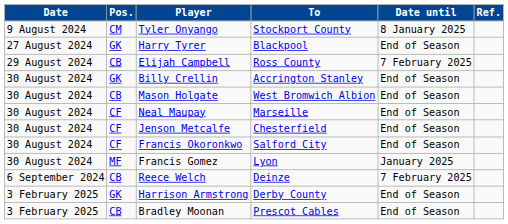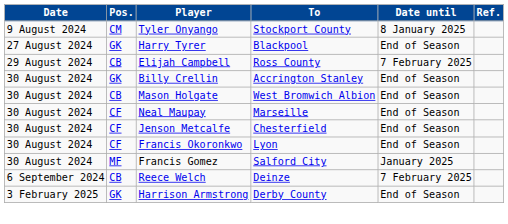 <table class="wikitable plainrowheaders sortable">
 <tr>
 <th style="background:#014593; color:white;">Date</th>
 <th style="background:#014593; color:white;">Pos.</th>
 <th style="background:#014593; color:white;">Player</th>
 <th style="background:#014593; color:white;">To</th>
 <th style="background:#014593; color:white;">Date until</th>
 <th style="background:#014593; color:white;">Ref.</th>
 </tr>
 <tr>
 <td>9 August 2024</td>
 <td><a href='#'>CM</a></td>
 <td> <a href='#'>Tyler Onyango</a></td>
 <td> <a href='#'>Stockport County</a></td>
 <td>8 January 2025</td>
 <td></td>
 </tr>
 <tr>
 <td>27 August 2024</td>
 <td><a href='#'>GK</a></td>
 <td> <a href='#'>Harry Tyrer</a></td>
 <td> <a href='#'>Blackpool</a></td>
 <td>End of Season</td>
 <td></td>
 </tr>
 <tr>
 <td>29 August 2024</td>
 <td><a href='#'>CB</a></td>
 <td> <a href='#'>Elijah Campbell</a></td>
 <td> <a href='#'>Ross County</a></td>
 <td>7 February 2025</td>
 <td></td>
 </tr>
 <tr>
 <td>30 August 2024</td>
 <td><a href='#'>GK</a></td>
 <td> <a href='#'>Billy Crellin</a></td>
 <td> <a href='#'>Accrington Stanley</a></td>
 <td>End of Season</td>
 <td></td>
 </tr>
 <tr>
 <td>30 August 2024</td>
 <td><a href='#'>CB</a></td>
 <td> <a href='#'>Mason Holgate</a></td>
 <td> <a href='#'>West Bromwich Albion</a></td>
 <td>End of Season</td>
 <td></td>
 </tr>
 <tr>
 <td>30 August 2024</td>
 <td><a href='#'>CF</a></td>
 <td> <a href='#'>Neal Maupay</a></td>
 <td> <a href='#'>Marseille</a></td>
 <td>End of Season</td>
 <td></td>
 </tr>
 <tr>
 <td>30 August 2024</td>
 <td><a href='#'>CF</a></td>
 <td> <a href='#'>Jenson Metcalfe</a></td>
 <td> <a href='#'>Chesterfield</a></td>
 <td>End of Season</td>
 <td></td>
 </tr>
 <tr>
 <td>30 August 2024</td>
 <td><a href='#'>CF</a></td>
 <td> <a href='#'>Francis Okoronkwo</a></td>
-<td> <a href='#'>Salford City</a></td>
+<td> <a href='#'>Lyon</a></td>
 <td>End of Season</td>
 <td></td>
 </tr>
 <tr>
 <td>30 August 2024</td>
 <td><a href='#'>MF</a></td>
 <td> Francis Gomez</td>
-<td> <a href='#'>Lyon</a></td>
+<td> <a href='#'>Salford City</a></td>
 <td>January 2025</td>
 <td></td>
 </tr>
 <tr>
 <td>6 September 2024</td>
 <td><a href='#'>CB</a></td>
 <td> <a href='#'>Reece Welch</a></td>
 <td> <a href='#'>Deinze</a></td>
 <td>7 February 2025</td>
 <td></td>
 </tr>
 <tr>
 <td>3 February 2025</td>
 <td><a href='#'>GK</a></td>
 <td> <a href='#'>Harrison Armstrong</a></td>
 <td> <a href='#'>Derby County</a></td>
 <td>End of Season</td>
 <td></td>
 </tr>
-<tr>
-<td>3 February 2025</td>
-<td><a href='#'>CB</a></td>
-<td> Bradley Moonan</td>
-<td> <a href='#'>Prescot Cables</a></td>
-<td>End of Season</td>
-<td></td>
-</tr>
 </table>
